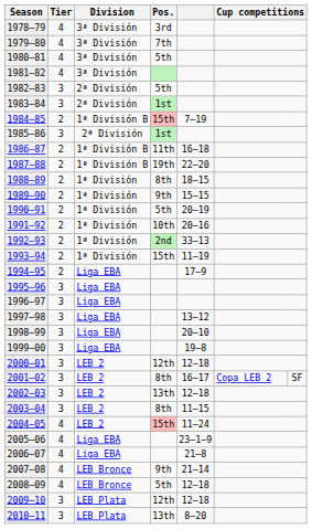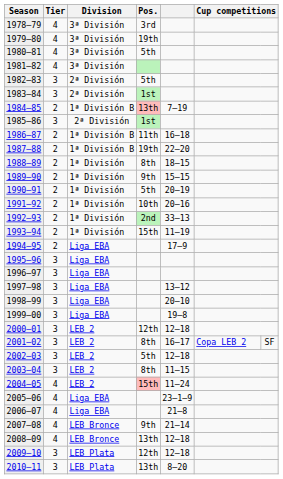 <table class="wikitable" style="font-size:85%; text-align:center">
 <tr>
 <th>Season</th>
 <th>Tier</th>
 <th>Division</th>
 <th>Pos.</th>
 <th></th>
 <th colspan=2>Cup competitions</th>
 </tr>
 <tr>
 <td bgcolor=#efefef>1978–79</td>
 <td>4</td>
 <td align=left>3ª División</td>
 <td>3rd</td>
 <td></td>
 <td colspan=2></td>
 </tr>
 <tr>
 <td bgcolor=#efefef>1979–80</td>
 <td>4</td>
 <td align=left>3ª División</td>
-<td>7th</td>
+<td>19th</td>
 <td></td>
 <td colspan=2></td>
 </tr>
 <tr>
 <td bgcolor=#efefef>1980–81</td>
 <td>4</td>
 <td align=left>3ª División</td>
 <td>5th</td>
 <td></td>
 <td colspan=2></td>
 </tr>
 <tr>
 <td bgcolor=#efefef>1981–82</td>
 <td>4</td>
 <td align=left>3ª División</td>
 <td bgcolor=#BBF3BB></td>
 <td></td>
 <td colspan=2></td>
 </tr>
 <tr>
 <td bgcolor=#efefef>1982–83</td>
 <td>3</td>
 <td align=left>2ª División</td>
 <td>5th</td>
 <td></td>
 <td colspan=2></td>
 </tr>
 <tr>
 <td bgcolor=#efefef>1983–84</td>
 <td>3</td>
 <td align=left>2ª División</td>
 <td bgcolor=#BBF3BB>1st</td>
 <td></td>
 <td colspan=2></td>
 </tr>
 <tr>
 <td bgcolor=#efefef><a href='#'>1984–85</a></td>
 <td>2</td>
 <td align=left>1ª División B</td>
-<td bgcolor=#FFBBBB>15th</td>
+<td bgcolor=#FFBBBB>13th</td>
 <td>7–19</td>
 <td colspan=2></td>
 </tr>
 <tr>
 <td bgcolor=#efefef>1985–86</td>
 <td>3</td>
 <td>2ª División</td>
 <td bgcolor=#BBF3BB>1st</td>
 <td></td>
 <td colspan=2></td>
 </tr>
 <tr>
 <td bgcolor=#efefef><a href='#'>1986–87</a></td>
 <td>2</td>
 <td align=left>1ª División B</td>
 <td>11th</td>
 <td>16–18</td>
 <td colspan=2></td>
 </tr>
 <tr>
 <td bgcolor=#efefef><a href='#'>1987–88</a></td>
 <td>2</td>
 <td align=left>1ª División B</td>
 <td>19th</td>
 <td>22–20</td>
 <td colspan=2></td>
 </tr>
 <tr>
 <td bgcolor=#efefef><a href='#'>1988–89</a></td>
 <td>2</td>
 <td align=left>1ª División</td>
 <td>8th</td>
 <td>18–15</td>
 <td colspan=2></td>
 </tr>
 <tr>
 <td bgcolor=#efefef><a href='#'>1989–90</a></td>
 <td>2</td>
 <td align=left>1ª División</td>
 <td>9th</td>
 <td>15–15</td>
 <td colspan=2></td>
 </tr>
 <tr>
 <td bgcolor=#efefef><a href='#'>1990–91</a></td>
 <td>2</td>
 <td align=left>1ª División</td>
 <td>5th</td>
 <td>20–19</td>
 <td colspan=2></td>
 </tr>
 <tr>
 <td bgcolor=#efefef><a href='#'>1991–92</a></td>
 <td>2</td>
 <td align=left>1ª División</td>
 <td>10th</td>
 <td>20–16</td>
 <td colspan=2></td>
 </tr>
 <tr>
 <td bgcolor=#efefef><a href='#'>1992–93</a></td>
 <td>2</td>
 <td align=left>1ª División</td>
 <td bgcolor=#BBF3BB>2nd</td>
 <td>33–13</td>
 <td colspan=2></td>
 </tr>
 <tr>
 <td bgcolor=#efefef><a href='#'>1993–94</a></td>
 <td>2</td>
 <td align=left>1ª División</td>
 <td>15th</td>
 <td>11–19</td>
 <td colspan=2></td>
 </tr>
 <tr>
 <td bgcolor=#efefef><a href='#'>1994–95</a></td>
 <td>2</td>
 <td align=left><a href='#'>Liga EBA</a></td>
 <td></td>
 <td>17–9</td>
 <td colspan=2></td>
 </tr>
 <tr>
 <td bgcolor=#efefef><a href='#'>1995–96</a></td>
 <td>3</td>
 <td align=left><a href='#'>Liga EBA</a></td>
 <td></td>
 <td></td>
 <td colspan=2></td>
 </tr>
 <tr>
 <td bgcolor=#efefef>1996–97</td>
 <td>3</td>
 <td align=left><a href='#'>Liga EBA</a></td>
 <td></td>
 <td></td>
 <td colspan=2></td>
 </tr>
 <tr>
 <td bgcolor=#efefef>1997–98</td>
 <td>3</td>
 <td align=left><a href='#'>Liga EBA</a></td>
 <td></td>
 <td>13–12</td>
 <td colspan=2></td>
 </tr>
 <tr>
 <td bgcolor=#efefef>1998–99</td>
 <td>3</td>
 <td align=left><a href='#'>Liga EBA</a></td>
 <td></td>
 <td>20–10</td>
 <td colspan=2></td>
 </tr>
 <tr>
 <td bgcolor=#efefef>1999–00</td>
 <td>3</td>
 <td align=left><a href='#'>Liga EBA</a></td>
 <td></td>
 <td>19–8</td>
 <td colspan=2></td>
 </tr>
 <tr>
 <td bgcolor=#efefef><a href='#'>2000–01</a></td>
 <td>3</td>
 <td align=left><a href='#'>LEB 2</a></td>
 <td>12th</td>
 <td>12–18</td>
 <td colspan=2></td>
 </tr>
 <tr>
 <td bgcolor=#efefef><a href='#'>2001–02</a></td>
 <td>3</td>
 <td align=left><a href='#'>LEB 2</a></td>
 <td>8th</td>
 <td>16–17</td>
 <td align=left><a href='#'>Copa LEB 2</a></td>
 <td>SF</td>
 </tr>
 <tr>
 <td bgcolor=#efefef><a href='#'>2002–03</a></td>
 <td>3</td>
 <td align=left><a href='#'>LEB 2</a></td>
-<td>13th</td>
+<td>5th</td>
 <td>12–18</td>
 <td colspan=2></td>
 </tr>
 <tr>
 <td bgcolor=#efefef><a href='#'>2003–04</a></td>
 <td>3</td>
 <td align=left><a href='#'>LEB 2</a></td>
 <td>8th</td>
 <td>11–15</td>
 <td colspan=2></td>
 </tr>
 <tr>
 <td bgcolor=#efefef><a href='#'>2004–05</a></td>
 <td>4</td>
 <td align=left><a href='#'>LEB 2</a></td>
 <td bgcolor=#FFBBBB>15th</td>
 <td>11–24</td>
 <td colspan=2></td>
 </tr>
 <tr>
 <td bgcolor=#efefef>2005–06</td>
 <td>4</td>
 <td align=left><a href='#'>Liga EBA</a></td>
 <td></td>
 <td>23–1–9</td>
 <td colspan=2></td>
 </tr>
 <tr>
 <td bgcolor=#efefef>2006–07</td>
 <td>4</td>
 <td align=left><a href='#'>Liga EBA</a></td>
 <td></td>
 <td>21–8</td>
 <td colspan=2></td>
 </tr>
 <tr>
 <td bgcolor=#efefef>2007–08</td>
 <td>4</td>
 <td align=left><a href='#'>LEB Bronce</a></td>
 <td>9th</td>
 <td>21–14</td>
 <td colspan=2></td>
 </tr>
 <tr>
 <td bgcolor=#efefef>2008–09</td>
 <td>4</td>
 <td align=left><a href='#'>LEB Bronce</a></td>
-<td>5th</td>
+<td>13th</td>
 <td>12–18</td>
 <td colspan=2></td>
 </tr>
 <tr>
 <td bgcolor=#efefef><a href='#'>2009–10</a></td>
 <td>3</td>
 <td align=left><a href='#'>LEB Plata</a></td>
 <td>12th</td>
 <td>12–18</td>
 <td colspan=2></td>
 </tr>
 <tr>
 <td bgcolor=#efefef><a href='#'>2010–11</a></td>
 <td>3</td>
 <td align=left><a href='#'>LEB Plata</a></td>
 <td>13th</td>
 <td>8–20</td>
 <td colspan=2></td>
 </tr>
 </table>
